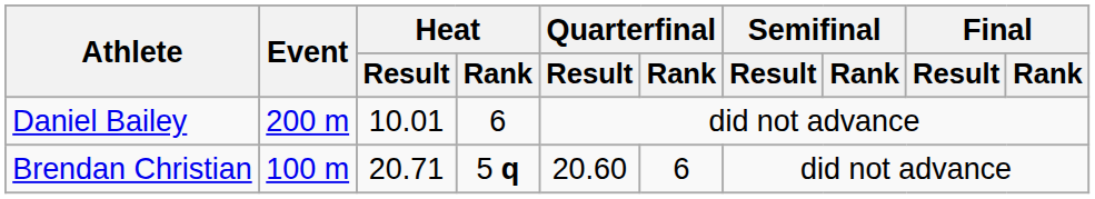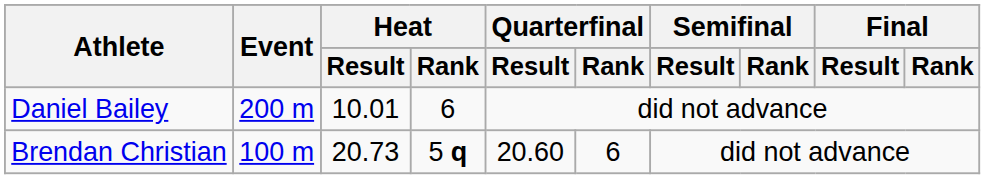 <table class="wikitable" style="font-size:90%">
 <tr>
 <th rowspan="2">Athlete</th>
 <th rowspan="2">Event</th>
 <th colspan="2">Heat</th>
 <th colspan="2">Quarterfinal</th>
 <th colspan="2">Semifinal</th>
 <th colspan="2">Final</th>
 </tr>
 <tr style="font-size:95%">
 <th>Result</th>
 <th>Rank</th>
 <th>Result</th>
 <th>Rank</th>
 <th>Result</th>
 <th>Rank</th>
 <th>Result</th>
 <th>Rank</th>
 </tr>
 <tr align=center>
 <td align=left><a href='#'>Daniel Bailey</a></td>
 <td align=left><a href='#'>200 m</a></td>
 <td>10.01</td>
 <td>6</td>
 <td colspan=6>did not advance</td>
 </tr>
 <tr align=center>
 <td align=left><a href='#'>Brendan Christian</a></td>
 <td align=left><a href='#'>100 m</a></td>
-<td>20.71</td>
+<td>20.73</td>
 <td>5 <strong>q</strong></td>
 <td>20.60</td>
 <td>6</td>
 <td colspan=4>did not advance</td>
 </tr>
 </table>
